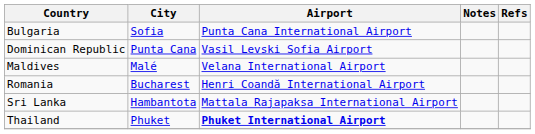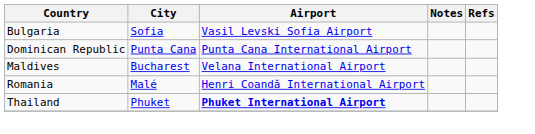 <table class="sortable wikitable">
 <tr>
 <th>Country</th>
 <th>City</th>
 <th>Airport</th>
 <th>Notes</th>
 <th>Refs</th>
 </tr>
 <tr>
 <td>Bulgaria</td>
 <td><a href='#'>Sofia</a></td>
-<td><a href='#'>Punta Cana International Airport</a></td>
+<td><a href='#'>Vasil Levski Sofia Airport</a></td>
 <td></td>
 <td align=center></td>
 </tr>
 <tr>
 <td>Dominican Republic</td>
 <td><a href='#'>Punta Cana</a></td>
-<td><a href='#'>Vasil Levski Sofia Airport</a></td>
+<td><a href='#'>Punta Cana International Airport</a></td>
 <td></td>
 <td align=center></td>
 </tr>
 <tr>
 <td>Maldives</td>
-<td><a href='#'>Malé</a></td>
+<td><a href='#'>Bucharest</a></td>
 <td><a href='#'>Velana International Airport</a></td>
 <td></td>
 <td align=center></td>
 </tr>
 <tr>
 <td>Romania</td>
-<td><a href='#'>Bucharest</a></td>
+<td><a href='#'>Malé</a></td>
 <td><a href='#'>Henri Coandă International Airport</a></td>
-<td></td>
-<td align=center></td>
-</tr>
-<tr>
-<td>Sri Lanka</td>
-<td><a href='#'>Hambantota</a></td>
-<td><a href='#'>Mattala Rajapaksa International Airport</a></td>
 <td></td>
 <td align=center></td>
 </tr>
 <tr>
 <td>Thailand</td>
 <td><a href='#'>Phuket</a></td>
 <td><strong><a href='#'>Phuket International Airport</a></strong></td>
 <td></td>
 <td align=center></td>
 </tr>
 <tr>
 </tr>
 </table>
